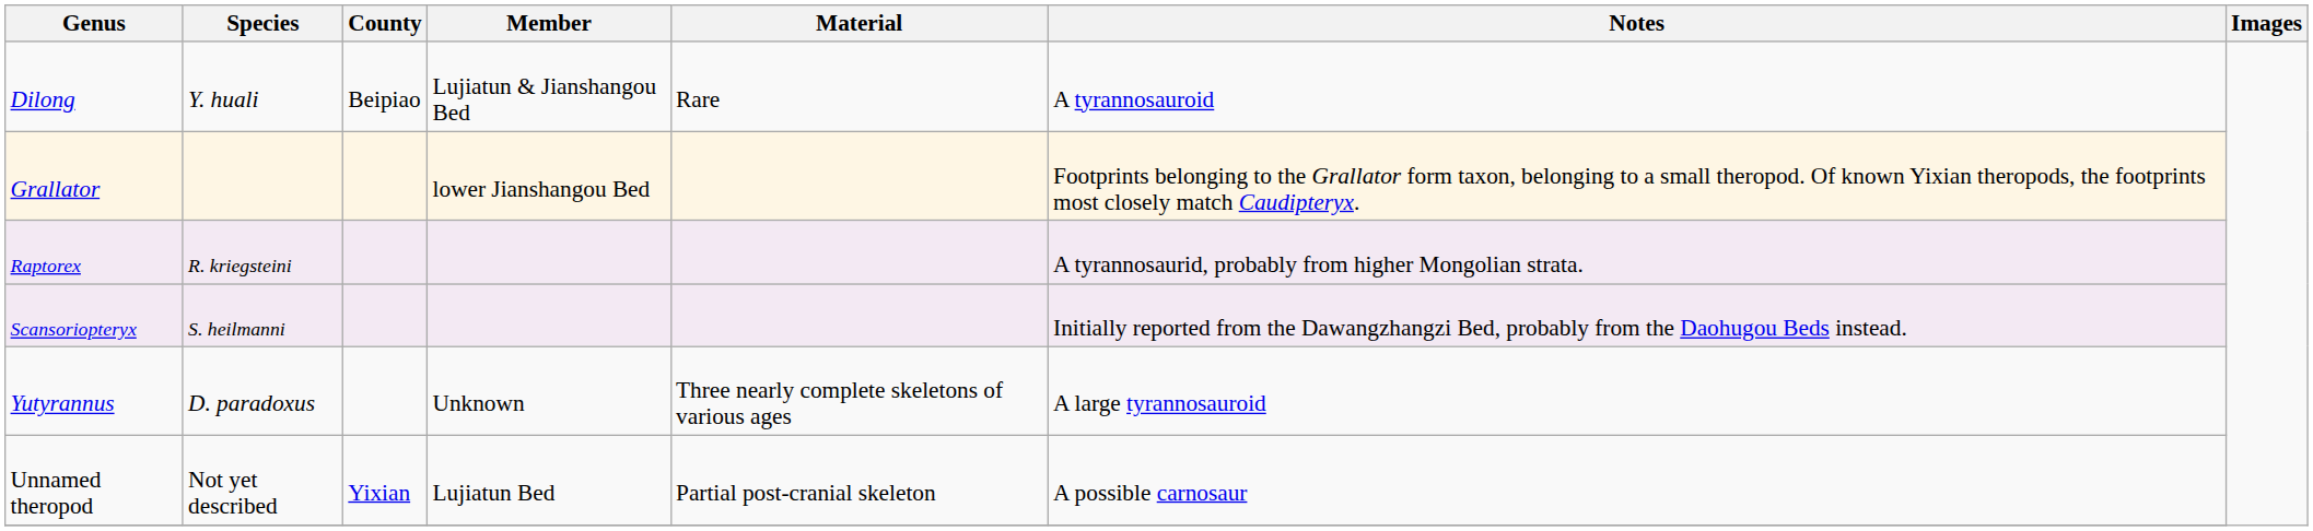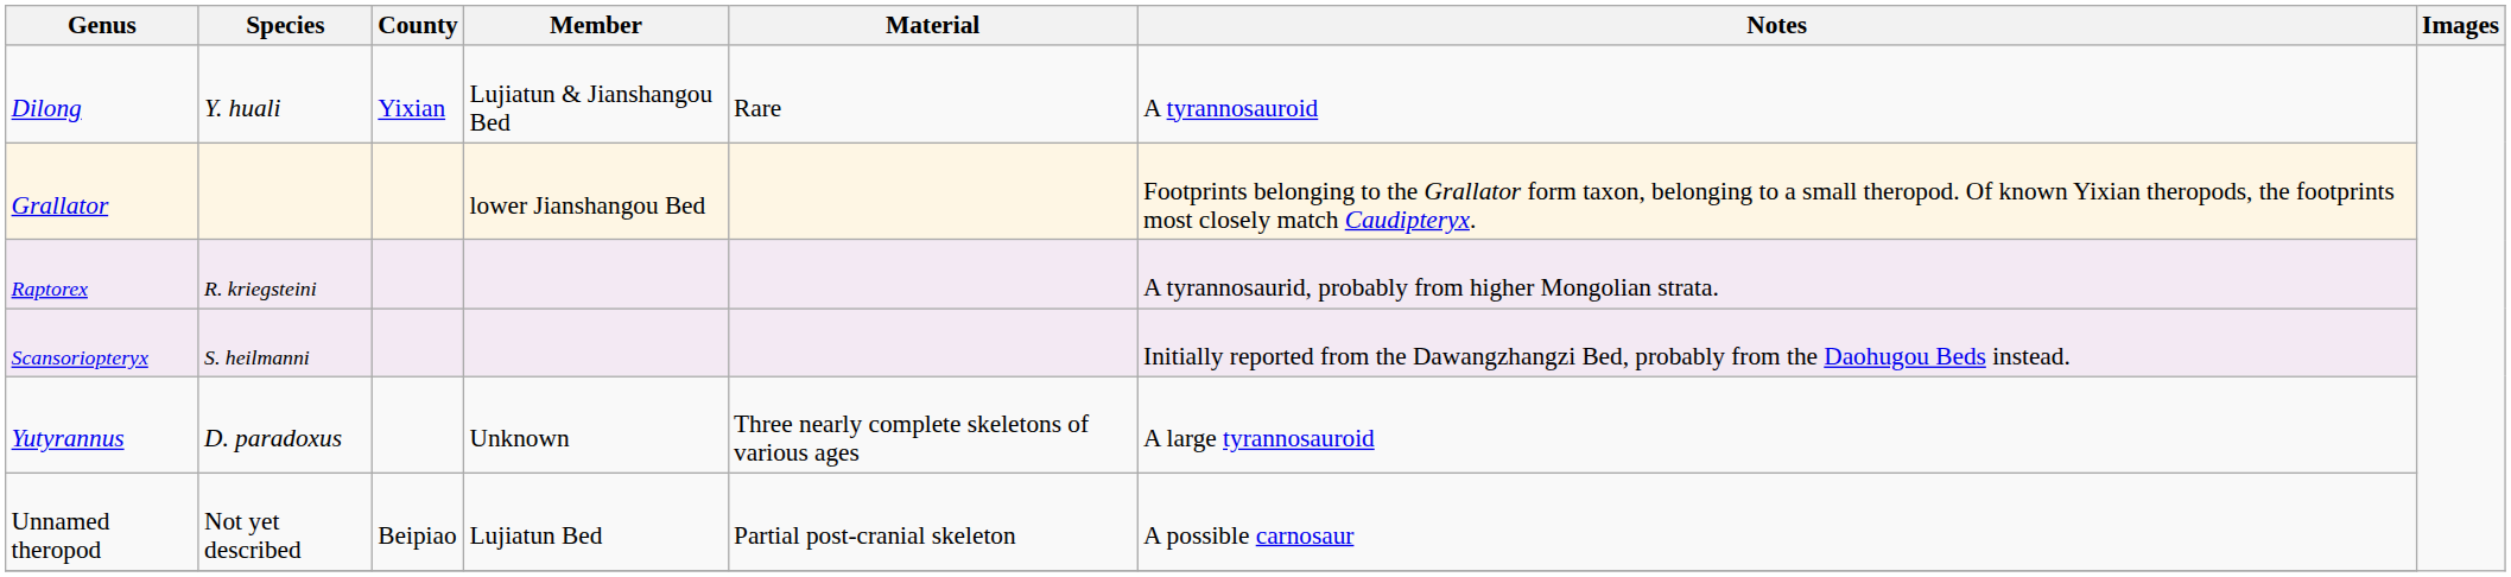 <table class="wikitable" align="center" width="100%">
 <tr>
 <th>Genus</th>
 <th>Species</th>
 <th>County</th>
 <th>Member</th>
 <th>Material</th>
 <th>Notes</th>
 <th>Images</th>
 </tr>
 <tr>
 <td><br><em><a href='#'>Dilong</a></em></td>
 <td><br><em>Y. huali</em></td>
-<td><br>Beipiao</td>
+<td><br><a href='#'>Yixian</a></td>
 <td><br>Lujiatun & Jianshangou Bed</td>
 <td><br>Rare</td>
 <td><br>A <a href='#'>tyrannosauroid</a></td>
 <td rowspan="99"><br></td>
 </tr>
 <tr>
 <td style="background:#FEF6E4;"><br><em><a href='#'>Grallator</a></em></td>
 <td style="background:#FEF6E4;"></td>
 <td style="background:#FEF6E4;"></td>
 <td style="background:#FEF6E4;"><br>lower Jianshangou Bed</td>
 <td style="background:#FEF6E4;"></td>
 <td style="background:#FEF6E4;"><br>Footprints belonging to the <em>Grallator</em> form taxon, belonging to a small theropod. Of known Yixian theropods, the footprints most closely match <em><a href='#'>Caudipteryx</a></em>.</td>
 </tr>
 <tr>
 <td style="background:#f3e9f3;"><br><small><em><a href='#'>Raptorex</a></em></small></td>
 <td style="background:#f3e9f3;"><br><small><em>R. kriegsteini</em></small></td>
 <td style="background:#f3e9f3;"></td>
 <td style="background:#f3e9f3;"></td>
 <td style="background:#f3e9f3;"></td>
 <td style="background:#f3e9f3;"><br>A tyrannosaurid, probably from higher Mongolian strata.</td>
 </tr>
 <tr>
 <td style="background:#f3e9f3;"><br><small><em><a href='#'>Scansoriopteryx</a></em></small></td>
 <td style="background:#f3e9f3;"><br><small><em>S. heilmanni</em></small></td>
 <td style="background:#f3e9f3;"></td>
 <td style="background:#f3e9f3;"></td>
 <td style="background:#f3e9f3;"></td>
 <td style="background:#f3e9f3;"><br>Initially reported from the Dawangzhangzi Bed, probably from the <a href='#'>Daohugou Beds</a> instead.</td>
 </tr>
 <tr>
 <td><br><em><a href='#'>Yutyrannus</a></em></td>
 <td><br><em>D. paradoxus</em></td>
 <td></td>
 <td><br>Unknown</td>
 <td><br>Three nearly complete skeletons of various ages</td>
 <td><br>A large <a href='#'>tyrannosauroid</a></td>
 </tr>
 <tr>
 <td><br>Unnamed theropod</td>
 <td><br>Not yet described</td>
-<td><br><a href='#'>Yixian</a></td>
+<td><br>Beipiao</td>
 <td><br>Lujiatun Bed</td>
 <td><br>Partial post-cranial skeleton</td>
 <td><br>A possible <a href='#'>carnosaur</a></td>
 </tr>
 <tr>
 </tr>
 </table>
